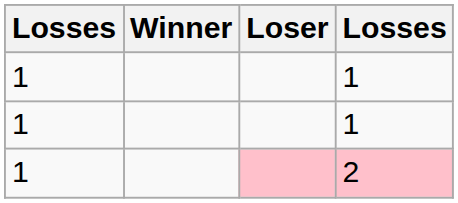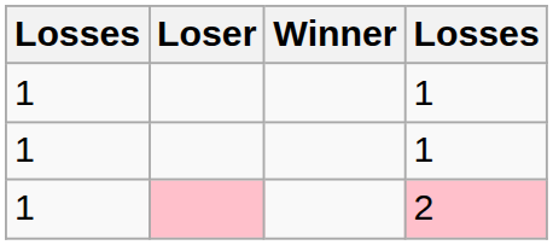 <table class=wikitable>
 <tr>
 <th>Losses</th>
+<th>Loser</th>
 <th>Winner</th>
-<th>Loser</th>
 <th>Losses</th>
 </tr>
 <tr>
 <td>1</td>
 <td></td>
 <td></td>
 <td>1</td>
 </tr>
 <tr>
 <td>1</td>
 <td></td>
 <td></td>
 <td>1</td>
 </tr>
 <tr>
 <td>1</td>
+<td bgcolor=pink></td>
 <td></td>
-<td bgcolor=pink></td>
 <td bgcolor=pink>2</td>
 </tr>
 </table>
